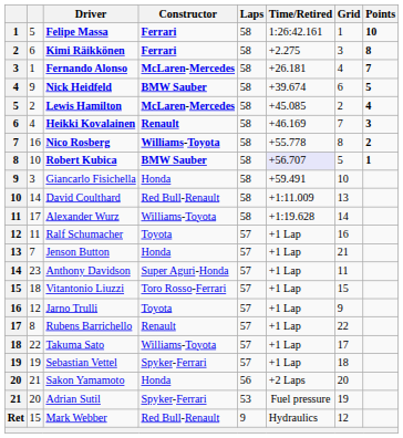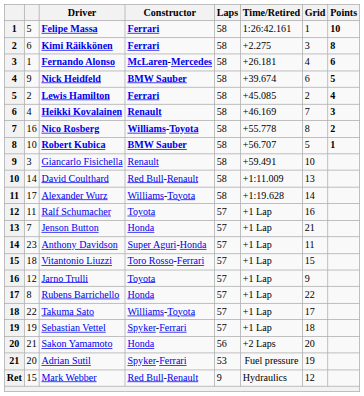 <table class="wikitable" style="font-size:85%;">
 <tr>
 <th></th>
 <th></th>
 <th>Driver</th>
 <th>Constructor</th>
 <th>Laps</th>
 <th>Time/Retired</th>
 <th>Grid</th>
 <th>Points</th>
 </tr>
 <tr>
 <th>1</th>
 <td>5</td>
 <td> <strong><a href='#'>Felipe Massa</a></strong></td>
 <td><strong><a href='#'>Ferrari</a></strong></td>
 <td>58</td>
 <td>1:26:42.161</td>
 <td>1</td>
 <td><strong>10</strong></td>
 </tr>
 <tr>
 <th>2</th>
 <td>6</td>
 <td> <strong><a href='#'>Kimi Räikkönen</a></strong></td>
 <td><strong><a href='#'>Ferrari</a></strong></td>
 <td>58</td>
 <td>+2.275</td>
 <td>3</td>
 <td><strong>8</strong></td>
 </tr>
 <tr>
 <th>3</th>
 <td>1</td>
 <td> <strong><a href='#'>Fernando Alonso</a></strong></td>
 <td><strong><a href='#'>McLaren</a>-<a href='#'>Mercedes</a></strong></td>
 <td>58</td>
 <td>+26.181</td>
 <td>4</td>
-<td><strong>7</strong></td>
+<td><strong>6</strong></td>
 </tr>
 <tr>
 <th>4</th>
 <td>9</td>
 <td> <strong><a href='#'>Nick Heidfeld</a></strong></td>
 <td><strong><a href='#'>BMW Sauber</a></strong></td>
 <td>58</td>
 <td>+39.674</td>
 <td>6</td>
 <td><strong>5</strong></td>
 </tr>
 <tr>
 <th>5</th>
 <td>2</td>
 <td> <strong><a href='#'>Lewis Hamilton</a></strong></td>
-<td align="center" nowrap><strong><a href='#'>McLaren</a>-<a href='#'>Mercedes</a></strong></td>
+<td><strong><a href='#'>Ferrari</a></strong></td>
 <td>58</td>
 <td>+45.085</td>
 <td>2</td>
 <td><strong>4</strong></td>
 </tr>
 <tr>
 <th>6</th>
 <td>4</td>
 <td> <strong><a href='#'>Heikki Kovalainen</a></strong></td>
 <td><strong><a href='#'>Renault</a></strong></td>
 <td>58</td>
 <td>+46.169</td>
 <td>7</td>
 <td><strong>3</strong></td>
 </tr>
 <tr>
 <th>7</th>
 <td>16</td>
 <td> <strong><a href='#'>Nico Rosberg</a></strong></td>
 <td><strong><a href='#'>Williams</a>-<a href='#'>Toyota</a></strong></td>
 <td>58</td>
 <td>+55.778</td>
 <td>8</td>
 <td><strong>2</strong></td>
 </tr>
 <tr>
 <th>8</th>
 <td>10</td>
 <td> <strong><a href='#'>Robert Kubica</a></strong></td>
 <td><strong><a href='#'>BMW Sauber</a></strong></td>
 <td>58</td>
-<td style="background: lavender;">+56.707</td>
+<td>+56.707</td>
 <td>5</td>
 <td><strong>1</strong></td>
 </tr>
 <tr>
 <th>9</th>
 <td>3</td>
 <td align="center" nowrap> <a href='#'>Giancarlo Fisichella</a></td>
-<td><a href='#'>Honda</a></td>
+<td><a href='#'>Renault</a></td>
 <td>58</td>
 <td>+59.491</td>
 <td>10</td>
 <td></td>
 </tr>
 <tr>
 <th>10</th>
 <td>14</td>
 <td> <a href='#'>David Coulthard</a></td>
 <td><a href='#'>Red Bull</a>-<a href='#'>Renault</a></td>
 <td>58</td>
 <td>+1:11.009</td>
 <td>13</td>
 <td></td>
 </tr>
 <tr>
 <th>11</th>
 <td>17</td>
 <td> <a href='#'>Alexander Wurz</a></td>
 <td><a href='#'>Williams</a>-<a href='#'>Toyota</a></td>
 <td>58</td>
 <td>+1:19.628</td>
 <td>14</td>
 <td></td>
 </tr>
 <tr>
 <th>12</th>
 <td>11</td>
 <td> <a href='#'>Ralf Schumacher</a></td>
 <td><a href='#'>Toyota</a></td>
 <td>57</td>
 <td>+1 Lap</td>
 <td>16</td>
 <td></td>
 </tr>
 <tr>
 <th>13</th>
 <td>7</td>
 <td> <a href='#'>Jenson Button</a></td>
 <td><a href='#'>Honda</a></td>
 <td>57</td>
 <td>+1 Lap</td>
 <td>21</td>
 <td></td>
 </tr>
 <tr>
 <th>14</th>
 <td>23</td>
 <td> <a href='#'>Anthony Davidson</a></td>
 <td><a href='#'>Super Aguri</a>-<a href='#'>Honda</a></td>
 <td>57</td>
 <td>+1 Lap</td>
 <td>11</td>
 <td></td>
 </tr>
 <tr>
 <th>15</th>
 <td>18</td>
 <td> <a href='#'>Vitantonio Liuzzi</a></td>
 <td><a href='#'>Toro Rosso</a>-<a href='#'>Ferrari</a></td>
 <td>57</td>
 <td>+1 Lap</td>
 <td>15</td>
 <td></td>
 </tr>
 <tr>
 <th>16</th>
 <td>12</td>
 <td> <a href='#'>Jarno Trulli</a></td>
 <td><a href='#'>Toyota</a></td>
 <td>57</td>
 <td>+1 Lap</td>
 <td>9</td>
 <td></td>
 </tr>
 <tr>
 <th>17</th>
 <td>8</td>
 <td> <a href='#'>Rubens Barrichello</a></td>
-<td><a href='#'>Renault</a></td>
+<td><a href='#'>Honda</a></td>
 <td>57</td>
 <td>+1 Lap</td>
 <td>22</td>
 <td></td>
 </tr>
 <tr>
 <th>18</th>
 <td>22</td>
 <td> <a href='#'>Takuma Sato</a></td>
 <td><a href='#'>Williams</a>-<a href='#'>Toyota</a></td>
 <td>57</td>
 <td>+1 Lap</td>
 <td>17</td>
 <td></td>
 </tr>
 <tr>
 <th>19</th>
 <td>19</td>
 <td> <a href='#'>Sebastian Vettel</a></td>
 <td><a href='#'>Spyker</a>-<a href='#'>Ferrari</a></td>
 <td>57</td>
 <td>+1 Lap</td>
 <td>18</td>
 <td></td>
 </tr>
 <tr>
 <th>20</th>
 <td>21</td>
 <td> <a href='#'>Sakon Yamamoto</a></td>
 <td><a href='#'>Honda</a></td>
 <td>56</td>
 <td>+2 Laps</td>
 <td>20</td>
 <td></td>
 </tr>
 <tr>
 <th>21</th>
 <td>20</td>
 <td> <a href='#'>Adrian Sutil</a></td>
 <td><a href='#'>Spyker</a>-<a href='#'>Ferrari</a></td>
 <td>53</td>
 <td align="center" nowrap>Fuel pressure</td>
 <td>19</td>
 <td></td>
 </tr>
 <tr>
 <th>Ret</th>
 <td>15</td>
 <td> <a href='#'>Mark Webber</a></td>
 <td><a href='#'>Red Bull</a>-<a href='#'>Renault</a></td>
 <td>9</td>
 <td>Hydraulics</td>
 <td>12</td>
 <td></td>
 </tr>
 <tr>
 <th colspan="8"></th>
 </tr>
 </table>
